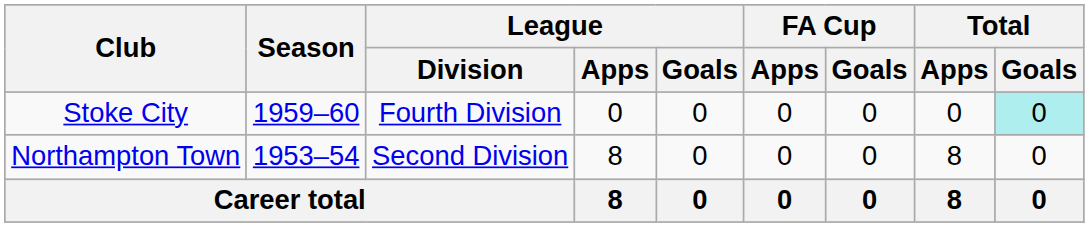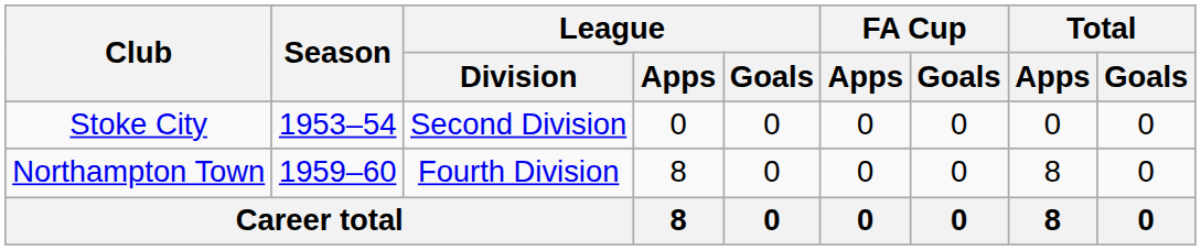 <table class="wikitable" style="text-align: center;">
 <tr>
 <th rowspan="2">Club</th>
 <th rowspan="2">Season</th>
 <th colspan="3">League</th>
 <th colspan="2">FA Cup</th>
 <th colspan="2">Total</th>
 </tr>
 <tr>
 <th>Division</th>
 <th>Apps</th>
 <th>Goals</th>
 <th>Apps</th>
 <th>Goals</th>
 <th>Apps</th>
 <th>Goals</th>
 </tr>
 <tr>
 <td><a href='#'>Stoke City</a></td>
-<td><a href='#'>1959–60</a></td>
-<td><a href='#'>Fourth Division</a></td>
+<td><a href='#'>1953–54</a></td>
+<td><a href='#'>Second Division</a></td>
 <td>0</td>
 <td>0</td>
 <td>0</td>
 <td>0</td>
 <td>0</td>
-<td style="background: paleturquoise;">0</td>
+<td>0</td>
 </tr>
 <tr>
 <td><a href='#'>Northampton Town</a></td>
-<td><a href='#'>1953–54</a></td>
-<td><a href='#'>Second Division</a></td>
+<td><a href='#'>1959–60</a></td>
+<td><a href='#'>Fourth Division</a></td>
 <td>8</td>
 <td>0</td>
 <td>0</td>
 <td>0</td>
 <td>8</td>
 <td>0</td>
 </tr>
 <tr>
 <th colspan="3">Career total</th>
 <th>8</th>
 <th>0</th>
 <th>0</th>
 <th>0</th>
 <th>8</th>
 <th>0</th>
 </tr>
 </table>
